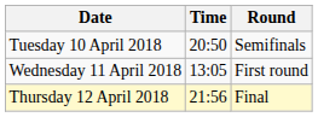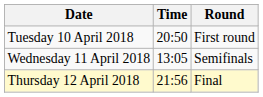 <table class="wikitable">
 <tr>
 <th>Date</th>
 <th>Time</th>
 <th>Round</th>
 </tr>
 <tr>
 <td>Tuesday 10 April 2018</td>
 <td>20:50</td>
-<td>Semifinals</td>
+<td>First round</td>
 </tr>
 <tr>
 <td>Wednesday 11 April 2018</td>
 <td>13:05</td>
-<td>First round</td>
+<td>Semifinals</td>
 </tr>
 <tr>
 <td style=background:lemonchiffon>Thursday 12 April 2018</td>
 <td style=background:lemonchiffon>21:56</td>
 <td style=background:lemonchiffon>Final</td>
 </tr>
 </table>
